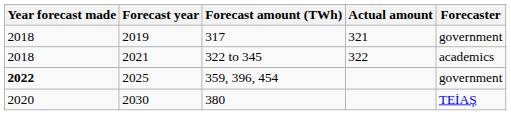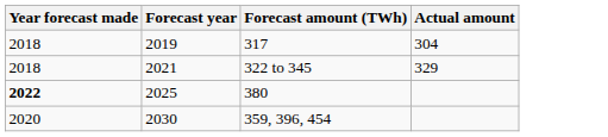 <table class="wikitable">
 <tr>
 <th>Year forecast made</th>
 <th>Forecast year</th>
 <th>Forecast amount (TWh)</th>
 <th>Actual amount </th>
-<th>Forecaster</th>
 </tr>
 <tr>
 <td>2018</td>
 <td>2019</td>
 <td>317</td>
-<td>321</td>
-<td>government</td>
+<td>304</td>
 </tr>
 <tr>
 <td>2018</td>
 <td>2021</td>
 <td>322 to 345</td>
-<td>322</td>
-<td>academics</td>
+<td>329</td>
 </tr>
 <tr>
 <td><strong>2022</strong></td>
 <td>2025</td>
-<td>359, 396, 454</td>
+<td>380</td>
 <td></td>
-<td>government</td>
 </tr>
 <tr>
 <td>2020</td>
 <td>2030</td>
-<td>380</td>
+<td>359, 396, 454</td>
 <td></td>
-<td><a href='#'>TEİAŞ</a></td>
 </tr>
 </table>
